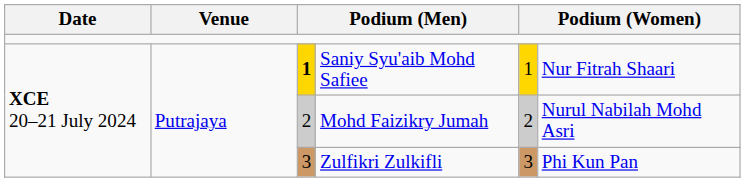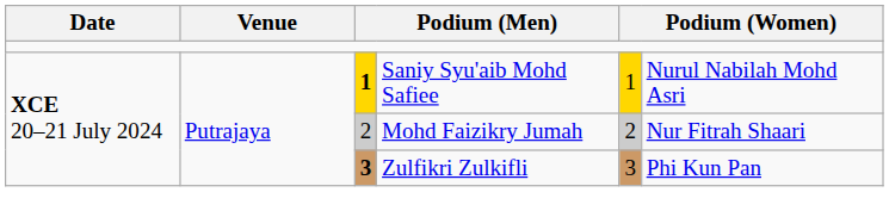 <table class="wikitable" width=70%>
 <tr>
 <th>Date</th>
 <th width=20%>Venue</th>
 <th colspan=2 width=30%>Podium (Men)</th>
 <th colspan=2 width=30%>Podium (Women)</th>
 </tr>
 <tr>
 <td colspan=6></td>
 </tr>
 <tr>
 <td rowspan=3><strong>XCE</strong> <br> 20–21 July 2024</td>
 <td rowspan=3><br><a href='#'>Putrajaya</a></td>
 <td bgcolor=FFD700><strong>1</strong></td>
 <td><a href='#'>Saniy Syu'aib Mohd Safiee</a></td>
 <td bgcolor=FFD700>1</td>
-<td><a href='#'>Nur Fitrah Shaari</a></td>
+<td><a href='#'>Nurul Nabilah Mohd Asri</a></td>
 </tr>
 <tr>
 <td bgcolor=CCCCCC>2</td>
 <td><a href='#'>Mohd Faizikry Jumah</a></td>
 <td bgcolor=CCCCCC>2</td>
-<td><a href='#'>Nurul Nabilah Mohd Asri</a></td>
+<td><a href='#'>Nur Fitrah Shaari</a></td>
 </tr>
 <tr>
-<td bgcolor=CC9966>3</td>
+<td bgcolor=CC9966><strong>3</strong></td>
 <td><a href='#'>Zulfikri Zulkifli</a></td>
 <td bgcolor=CC9966>3</td>
 <td><a href='#'>Phi Kun Pan</a></td>
 </tr>
 </table>
